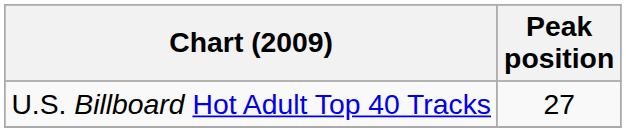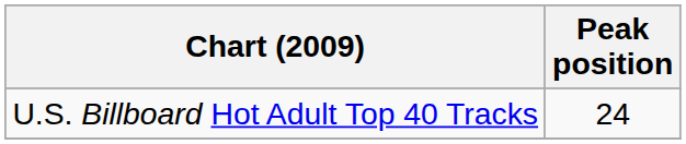 <table class="wikitable">
 <tr>
 <th>Chart (2009)</th>
 <th>Peak<br>position</th>
 </tr>
 <tr>
 <td>U.S. <em>Billboard</em> <a href='#'>Hot Adult Top 40 Tracks</a></td>
-<td align="center">27</td>
+<td align="center">24</td>
 </tr>
 <tr>
 </tr>
 </table>
